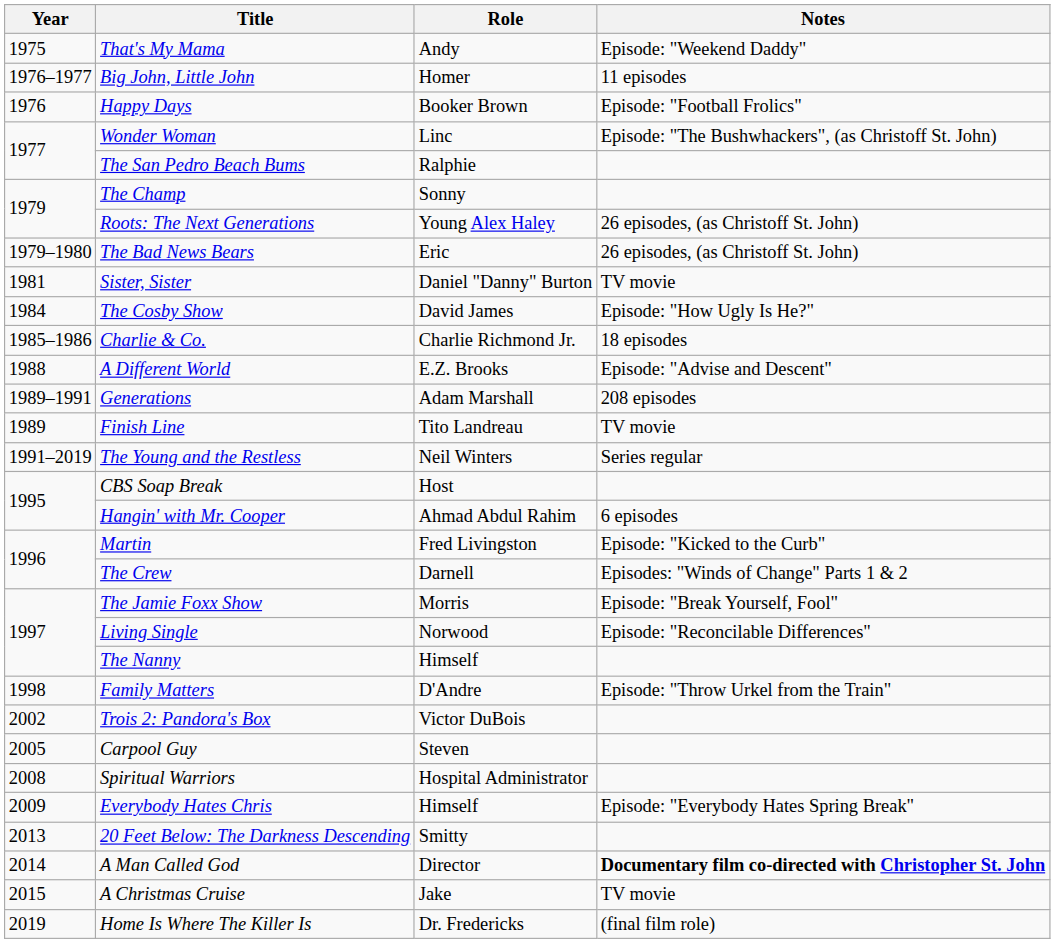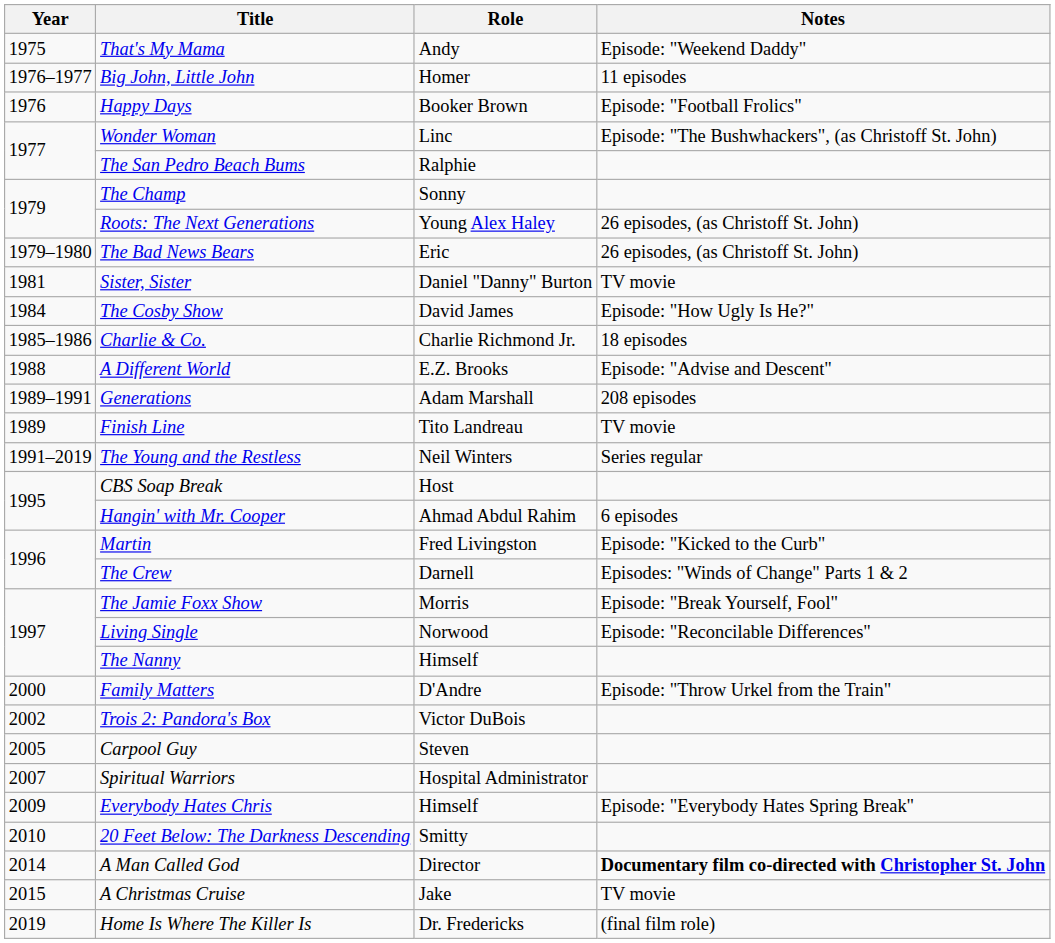 <table class="wikitable sortable">
 <tr>
 <th>Year</th>
 <th>Title</th>
 <th>Role</th>
 <th class = "unsortable">Notes</th>
 </tr>
 <tr>
 <td>1975</td>
 <td><em><a href='#'>That's My Mama</a></em></td>
 <td>Andy</td>
 <td>Episode: "Weekend Daddy"</td>
 </tr>
 <tr>
 <td>1976–1977</td>
 <td><em><a href='#'>Big John, Little John</a></em></td>
 <td>Homer</td>
 <td>11 episodes</td>
 </tr>
 <tr>
 <td>1976</td>
 <td><em><a href='#'>Happy Days</a></em></td>
 <td>Booker Brown</td>
 <td>Episode: "Football Frolics"</td>
 </tr>
 <tr>
 <td rowspan=2>1977</td>
 <td><em><a href='#'>Wonder Woman</a></em></td>
 <td>Linc</td>
 <td>Episode: "The Bushwhackers", (as Christoff St. John)</td>
 </tr>
 <tr>
 <td><em><a href='#'>The San Pedro Beach Bums</a></em></td>
 <td>Ralphie</td>
 <td></td>
 </tr>
 <tr>
 <td rowspan=2>1979</td>
 <td><em><a href='#'>The Champ</a></em></td>
 <td>Sonny</td>
 <td></td>
 </tr>
 <tr>
 <td><em><a href='#'>Roots: The Next Generations</a></em></td>
 <td>Young <a href='#'>Alex Haley</a></td>
 <td>26 episodes, (as Christoff St. John)</td>
 </tr>
 <tr>
 <td>1979–1980</td>
 <td><em><a href='#'>The Bad News Bears</a></em></td>
 <td>Eric</td>
 <td>26 episodes, (as Christoff St. John)</td>
 </tr>
 <tr>
 <td>1981</td>
 <td><em><a href='#'>Sister, Sister</a></em></td>
 <td>Daniel "Danny" Burton</td>
 <td>TV movie</td>
 </tr>
 <tr>
 <td>1984</td>
 <td><em><a href='#'>The Cosby Show</a></em></td>
 <td>David James</td>
 <td>Episode: "How Ugly Is He?"</td>
 </tr>
 <tr>
 <td>1985–1986</td>
 <td><em><a href='#'>Charlie & Co.</a></em></td>
 <td>Charlie Richmond Jr.</td>
 <td>18 episodes</td>
 </tr>
 <tr>
 <td>1988</td>
 <td><em><a href='#'>A Different World</a></em></td>
 <td>E.Z. Brooks</td>
 <td>Episode: "Advise and Descent"</td>
 </tr>
 <tr>
 <td>1989–1991</td>
 <td><em><a href='#'>Generations</a></em></td>
 <td>Adam Marshall</td>
 <td>208 episodes</td>
 </tr>
 <tr>
 <td>1989</td>
 <td><em><a href='#'>Finish Line</a></em></td>
 <td>Tito Landreau</td>
 <td>TV movie</td>
 </tr>
 <tr>
 <td>1991–2019</td>
 <td><em><a href='#'>The Young and the Restless</a></em></td>
 <td>Neil Winters</td>
 <td>Series regular</td>
 </tr>
 <tr>
 <td rowspan=2>1995</td>
 <td><em>CBS Soap Break</em></td>
 <td>Host</td>
 <td></td>
 </tr>
 <tr>
 <td><em><a href='#'>Hangin' with Mr. Cooper</a></em></td>
 <td>Ahmad Abdul Rahim</td>
 <td>6 episodes</td>
 </tr>
 <tr>
 <td rowspan=2>1996</td>
 <td><em><a href='#'>Martin</a></em></td>
 <td>Fred Livingston</td>
 <td>Episode: "Kicked to the Curb"</td>
 </tr>
 <tr>
 <td><em><a href='#'>The Crew</a></em></td>
 <td>Darnell</td>
 <td>Episodes: "Winds of Change" Parts 1 & 2</td>
 </tr>
 <tr>
 <td rowspan=3>1997</td>
 <td><em><a href='#'>The Jamie Foxx Show</a></em></td>
 <td>Morris</td>
 <td>Episode: "Break Yourself, Fool"</td>
 </tr>
 <tr>
 <td><em><a href='#'>Living Single</a></em></td>
 <td>Norwood</td>
 <td>Episode: "Reconcilable Differences"</td>
 </tr>
 <tr>
 <td><em><a href='#'>The Nanny</a></em></td>
 <td>Himself</td>
 <td></td>
 </tr>
 <tr>
-<td>1998</td>
+<td>2000</td>
 <td><em><a href='#'>Family Matters</a></em></td>
 <td>D'Andre</td>
 <td>Episode: "Throw Urkel from the Train"</td>
 </tr>
 <tr>
 <td>2002</td>
 <td><em><a href='#'>Trois 2: Pandora's Box</a></em></td>
 <td>Victor DuBois</td>
 <td></td>
 </tr>
 <tr>
 <td>2005</td>
 <td><em>Carpool Guy</em></td>
 <td>Steven</td>
 <td></td>
 </tr>
 <tr>
-<td>2008</td>
+<td>2007</td>
 <td><em>Spiritual Warriors</em></td>
 <td>Hospital Administrator</td>
 <td></td>
 </tr>
 <tr>
 <td>2009</td>
 <td><em><a href='#'>Everybody Hates Chris</a></em></td>
 <td>Himself</td>
 <td>Episode: "Everybody Hates Spring Break"</td>
 </tr>
 <tr>
-<td>2013</td>
+<td>2010</td>
 <td><em><a href='#'>20 Feet Below: The Darkness Descending</a></em></td>
 <td>Smitty</td>
 <td></td>
 </tr>
 <tr>
 <td>2014</td>
 <td><em>A Man Called God</em></td>
 <td>Director</td>
 <td><strong>Documentary film co-directed with <a href='#'>Christopher St. John</a></strong></td>
 </tr>
 <tr>
 <td>2015</td>
 <td><em>A Christmas Cruise</em></td>
 <td>Jake</td>
 <td>TV movie</td>
 </tr>
 <tr>
 <td>2019</td>
 <td><em>Home Is Where The Killer Is</em></td>
 <td>Dr. Fredericks</td>
 <td>(final film role)</td>
 </tr>
 </table>
